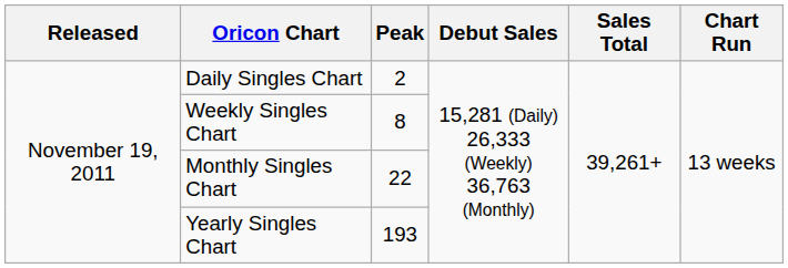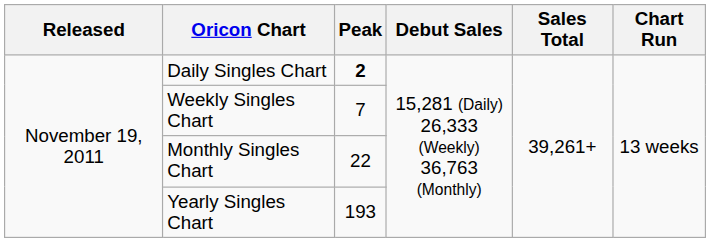 <table class="wikitable" style="width:600px;">
 <tr>
 <th style="text-align:center;">Released</th>
 <th style="text-align:center;"><a href='#'>Oricon</a> Chart</th>
 <th style="text-align:center;">Peak</th>
 <th style="text-align:center;">Debut Sales</th>
 <th style="text-align:center;">Sales Total</th>
 <th style="text-align:center;">Chart Run</th>
 </tr>
 <tr>
 <td style="text-align:center;" rowspan="4">November 19, 2011</td>
 <td align="left">Daily Singles Chart</td>
-<td style="text-align:center;">2</td>
+<td style="text-align:center;"><strong>2</strong></td>
 <td style="text-align:center;" rowspan="4">15,281 <small>(Daily)</small><br>26,333 <small>(Weekly)</small><br>36,763 <small>(Monthly)</small></td>
 <td style="text-align:center;" rowspan="4">39,261+</td>
 <td style="text-align:center;" rowspan="4">13 weeks</td>
 </tr>
 <tr>
 <td align="left">Weekly Singles Chart</td>
-<td style="text-align:center;">8</td>
+<td style="text-align:center;">7</td>
 </tr>
 <tr>
 <td align="left">Monthly Singles Chart</td>
 <td style="text-align:center;">22</td>
 </tr>
 <tr>
 <td align="left">Yearly Singles Chart</td>
 <td style="text-align:center;">193</td>
 </tr>
 </table>
